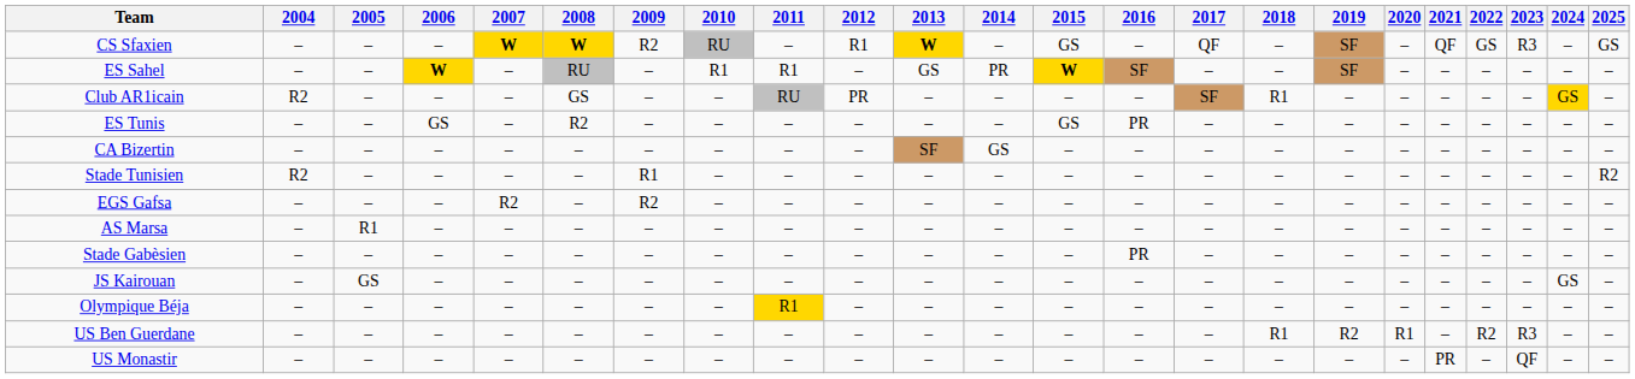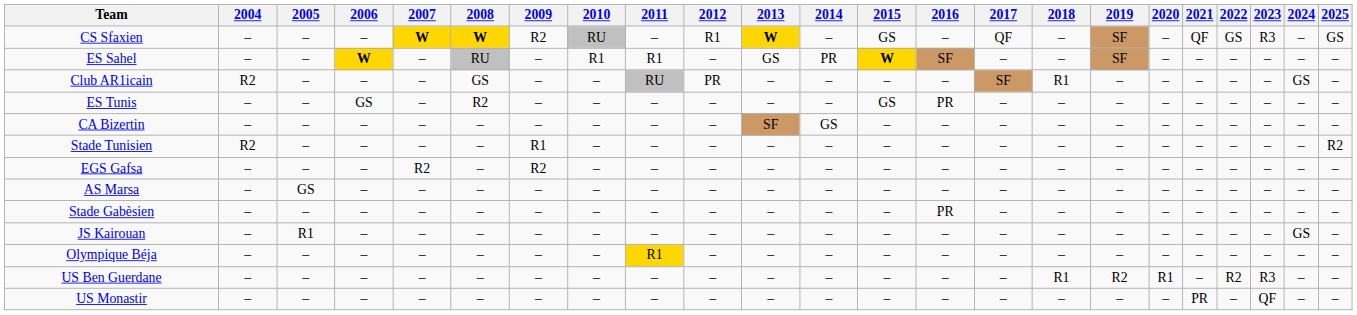 <table class="wikitable" style="text-align: center">
 <tr>
 <th width="20%">Team</th>
 <th width="5%"><a href='#'>2004</a></th>
 <th width="5%"><a href='#'>2005</a></th>
 <th width="5%"><a href='#'>2006</a></th>
 <th width="5%"><a href='#'>2007</a></th>
 <th width="5%"><a href='#'>2008</a></th>
 <th width="5%"><a href='#'>2009</a></th>
 <th width="5%"><a href='#'>2010</a></th>
 <th width="5%"><a href='#'>2011</a></th>
 <th width="5%"><a href='#'>2012</a></th>
 <th width="5%"><a href='#'>2013</a></th>
 <th width="5%"><a href='#'>2014</a></th>
 <th width="5%"><a href='#'>2015</a></th>
 <th width="5%"><a href='#'>2016</a></th>
 <th width="5%"><a href='#'>2017</a></th>
 <th width="5%"><a href='#'>2018</a></th>
 <th width="5%"><a href='#'>2019</a></th>
 <th width="5%"><a href='#'>2020</a></th>
 <th width="5%"><a href='#'>2021</a></th>
 <th><a href='#'>2022</a></th>
 <th><a href='#'>2023</a></th>
 <th><a href='#'>2024</a></th>
 <th><a href='#'>2025</a></th>
 </tr>
 <tr>
 <td><a href='#'>CS Sfaxien</a></td>
 <td>–</td>
 <td>–</td>
 <td>–</td>
 <td style="background:gold;"><strong>W</strong></td>
 <td style="background:gold;"><strong>W</strong></td>
 <td>R2</td>
 <td style="background:silver;">RU</td>
 <td>–</td>
 <td>R1</td>
 <td style="background:gold;"><strong>W</strong></td>
 <td>–</td>
 <td>GS</td>
 <td>–</td>
 <td>QF</td>
 <td>–</td>
 <td style="background:#c96;">SF</td>
 <td>–</td>
 <td>QF</td>
 <td>GS</td>
 <td>R3</td>
 <td>–</td>
 <td>GS</td>
 </tr>
 <tr>
 <td><a href='#'>ES Sahel</a></td>
 <td>–</td>
 <td>–</td>
 <td style="background:gold;"><strong>W</strong></td>
 <td>–</td>
 <td style="background:silver;">RU</td>
 <td>–</td>
 <td>R1</td>
 <td>R1</td>
 <td>–</td>
 <td>GS</td>
 <td>PR</td>
 <td style="background:gold;"><strong>W</strong></td>
 <td style="background:#c96;">SF</td>
 <td>–</td>
 <td>–</td>
 <td style="background:#c96;">SF</td>
 <td>–</td>
 <td>–</td>
 <td>–</td>
 <td>–</td>
 <td>–</td>
 <td>–</td>
 </tr>
 <tr>
 <td><a href='#'>Club AR1icain</a></td>
 <td>R2</td>
 <td>–</td>
 <td>–</td>
 <td>–</td>
 <td>GS</td>
 <td>–</td>
 <td>–</td>
 <td style="background:silver;">RU</td>
 <td>PR</td>
 <td>–</td>
 <td>–</td>
 <td>–</td>
 <td>–</td>
 <td style="background:#c96;">SF</td>
 <td>R1</td>
 <td>–</td>
 <td>–</td>
 <td>–</td>
 <td>–</td>
 <td>–</td>
-<td style="background: gold;">GS</td>
+<td>GS</td>
 <td>–</td>
 </tr>
 <tr>
 <td><a href='#'>ES Tunis</a></td>
 <td>–</td>
 <td>–</td>
 <td>GS</td>
 <td>–</td>
 <td>R2</td>
 <td>–</td>
 <td>–</td>
 <td>–</td>
 <td>–</td>
 <td>–</td>
 <td>–</td>
 <td>GS</td>
 <td>PR</td>
 <td>–</td>
 <td>–</td>
 <td>–</td>
 <td>–</td>
 <td>–</td>
 <td>–</td>
 <td>–</td>
 <td>–</td>
 <td>–</td>
 </tr>
 <tr>
 <td><a href='#'>CA Bizertin</a></td>
 <td>–</td>
 <td>–</td>
 <td>–</td>
 <td>–</td>
 <td>–</td>
 <td>–</td>
 <td>–</td>
 <td>–</td>
 <td>–</td>
 <td style="background:#c96;">SF</td>
 <td>GS</td>
 <td>–</td>
 <td>–</td>
 <td>–</td>
 <td>–</td>
 <td>–</td>
 <td>–</td>
 <td>–</td>
 <td>–</td>
 <td>–</td>
 <td>–</td>
 <td>–</td>
 </tr>
 <tr>
 <td><a href='#'>Stade Tunisien</a></td>
 <td>R2</td>
 <td>–</td>
 <td>–</td>
 <td>–</td>
 <td>–</td>
 <td>R1</td>
 <td>–</td>
 <td>–</td>
 <td>–</td>
 <td>–</td>
 <td>–</td>
 <td>–</td>
 <td>–</td>
 <td>–</td>
 <td>–</td>
 <td>–</td>
 <td>–</td>
 <td>–</td>
 <td>–</td>
 <td>–</td>
 <td>–</td>
 <td>R2</td>
 </tr>
 <tr>
 <td><a href='#'>EGS Gafsa</a></td>
 <td>–</td>
 <td>–</td>
 <td>–</td>
 <td>R2</td>
 <td>–</td>
 <td>R2</td>
 <td>–</td>
 <td>–</td>
 <td>–</td>
 <td>–</td>
 <td>–</td>
 <td>–</td>
 <td>–</td>
 <td>–</td>
 <td>–</td>
 <td>–</td>
 <td>–</td>
 <td>–</td>
 <td>–</td>
 <td>–</td>
 <td>–</td>
 <td>–</td>
 </tr>
 <tr>
 <td><a href='#'>AS Marsa</a></td>
 <td>–</td>
-<td>R1</td>
+<td>GS</td>
 <td>–</td>
 <td>–</td>
 <td>–</td>
 <td>–</td>
 <td>–</td>
 <td>–</td>
 <td>–</td>
 <td>–</td>
 <td>–</td>
 <td>–</td>
 <td>–</td>
 <td>–</td>
 <td>–</td>
 <td>–</td>
 <td>–</td>
 <td>–</td>
 <td>–</td>
 <td>–</td>
 <td>–</td>
 <td>–</td>
 </tr>
 <tr>
 <td><a href='#'>Stade Gabèsien</a></td>
 <td>–</td>
 <td>–</td>
 <td>–</td>
 <td>–</td>
 <td>–</td>
 <td>–</td>
 <td>–</td>
 <td>–</td>
 <td>–</td>
 <td>–</td>
 <td>–</td>
 <td>–</td>
 <td>PR</td>
 <td>–</td>
 <td>–</td>
 <td>–</td>
 <td>–</td>
 <td>–</td>
 <td>–</td>
 <td>–</td>
 <td>–</td>
 <td>–</td>
 </tr>
 <tr>
 <td><a href='#'>JS Kairouan</a></td>
 <td>–</td>
-<td>GS</td>
+<td>R1</td>
 <td>–</td>
 <td>–</td>
 <td>–</td>
 <td>–</td>
 <td>–</td>
 <td>–</td>
 <td>–</td>
 <td>–</td>
 <td>–</td>
 <td>–</td>
 <td>–</td>
 <td>–</td>
 <td>–</td>
 <td>–</td>
 <td>–</td>
 <td>–</td>
 <td>–</td>
 <td>–</td>
 <td>GS</td>
 <td>–</td>
 </tr>
 <tr>
 <td><a href='#'>Olympique Béja</a></td>
 <td>–</td>
 <td>–</td>
 <td>–</td>
 <td>–</td>
 <td>–</td>
 <td>–</td>
 <td>–</td>
 <td style="background: gold;">R1</td>
 <td>–</td>
 <td>–</td>
 <td>–</td>
 <td>–</td>
 <td>–</td>
 <td>–</td>
 <td>–</td>
 <td>–</td>
 <td>–</td>
 <td>–</td>
 <td>–</td>
 <td>–</td>
 <td>–</td>
 <td>–</td>
 </tr>
 <tr>
 <td><a href='#'>US Ben Guerdane</a></td>
 <td>–</td>
 <td>–</td>
 <td>–</td>
 <td>–</td>
 <td>–</td>
 <td>–</td>
 <td>–</td>
 <td>–</td>
 <td>–</td>
 <td>–</td>
 <td>–</td>
 <td>–</td>
 <td>–</td>
 <td>–</td>
 <td>R1</td>
 <td>R2</td>
 <td>R1</td>
 <td>–</td>
 <td>R2</td>
 <td>R3</td>
 <td>–</td>
 <td>–</td>
 </tr>
 <tr>
 <td><a href='#'>US Monastir</a></td>
 <td>–</td>
 <td>–</td>
 <td>–</td>
 <td>–</td>
 <td>–</td>
 <td>–</td>
 <td>–</td>
 <td>–</td>
 <td>–</td>
 <td>–</td>
 <td>–</td>
 <td>–</td>
 <td>–</td>
 <td>–</td>
 <td>–</td>
 <td>–</td>
 <td>–</td>
 <td>PR</td>
 <td>–</td>
 <td>QF</td>
 <td>–</td>
 <td>–</td>
 </tr>
 </table>
